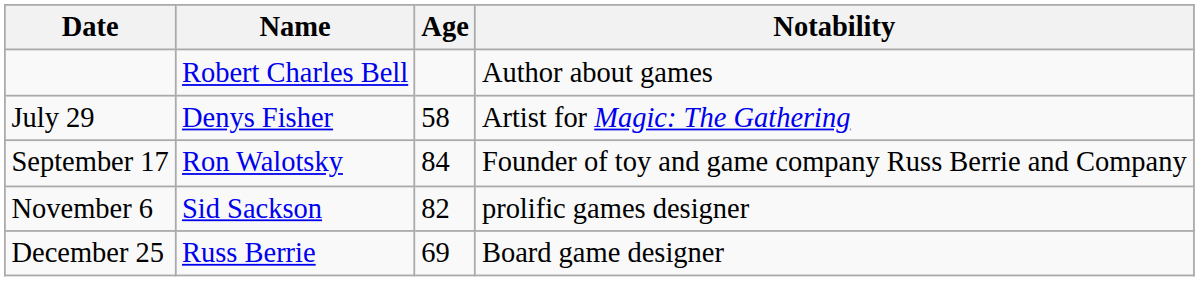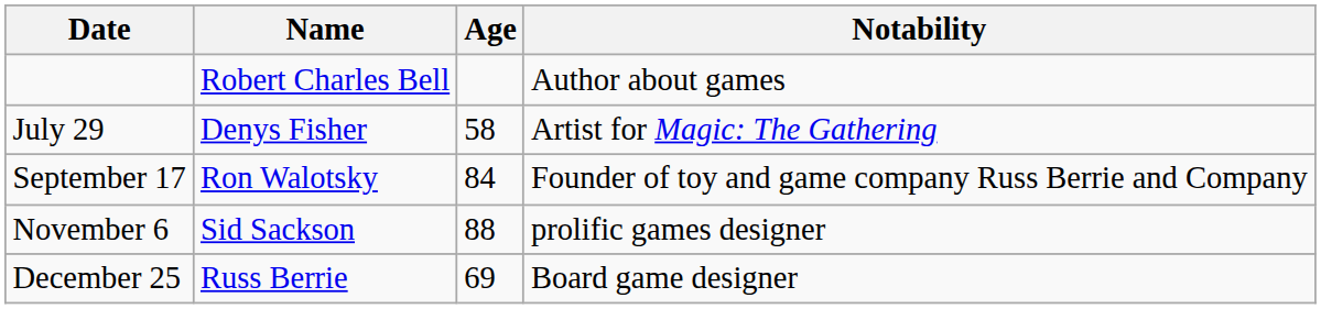 <table class="wikitable">
 <tr>
 <th>Date</th>
 <th>Name</th>
 <th>Age</th>
 <th>Notability</th>
 </tr>
 <tr>
 <td></td>
 <td><a href='#'>Robert Charles Bell</a></td>
 <td></td>
 <td>Author about games</td>
 </tr>
 <tr>
 <td>July 29</td>
 <td><a href='#'>Denys Fisher</a></td>
 <td>58</td>
 <td>Artist for <em><a href='#'>Magic: The Gathering</a></em></td>
 </tr>
 <tr>
 <td>September 17</td>
 <td><a href='#'>Ron Walotsky</a></td>
 <td>84</td>
 <td>Founder of toy and game company Russ Berrie and Company</td>
 </tr>
 <tr>
 <td>November 6</td>
 <td><a href='#'>Sid Sackson</a></td>
-<td>82</td>
+<td>88</td>
 <td>prolific games designer</td>
 </tr>
 <tr>
 <td>December 25</td>
 <td><a href='#'>Russ Berrie</a></td>
 <td>69</td>
 <td>Board game designer</td>
 </tr>
 </table>
